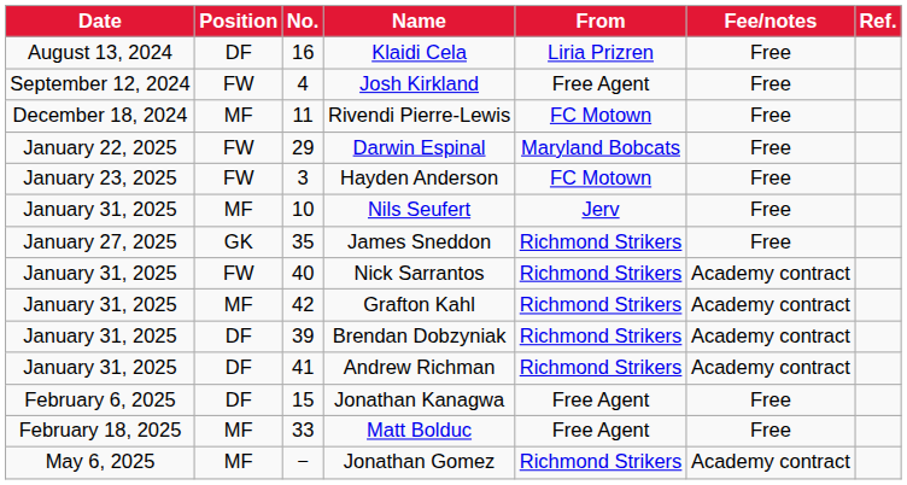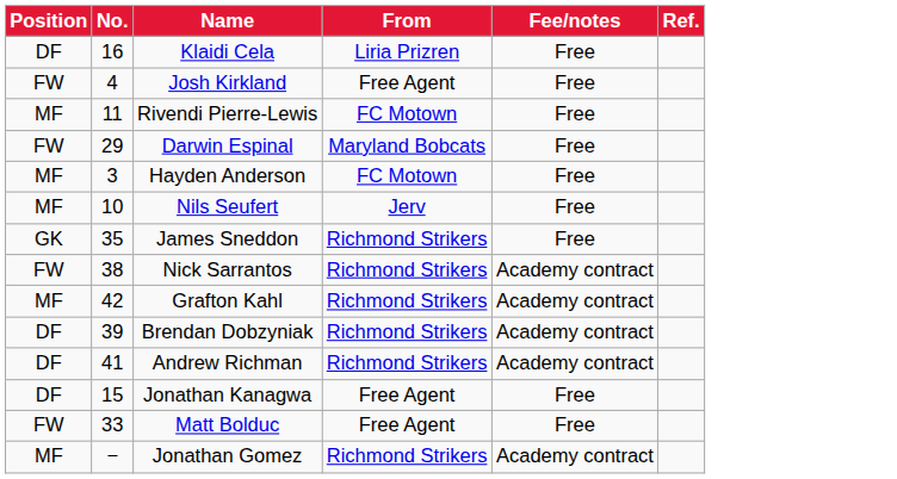 <table class="wikitable" style="text-align:center">
 <tr>
-<th style="background:#E31735; color:#FFFFFF;">Date</th>
 <th style="background:#E31735; color:#FFFFFF;">Position</th>
 <th style="background:#E31735; color:#FFFFFF;">No.</th>
 <th style="background:#E31735; color:#FFFFFF;">Name</th>
 <th style="background:#E31735; color:#FFFFFF;">From</th>
 <th style="background:#E31735; color:#FFFFFF;">Fee/notes</th>
 <th style="background:#E31735; color:#FFFFFF;">Ref.</th>
 </tr>
 <tr>
-<td>August 13, 2024</td>
 <td>DF</td>
 <td>16</td>
 <td> <a href='#'>Klaidi Cela</a></td>
 <td> <a href='#'>Liria Prizren</a></td>
 <td>Free</td>
 <td></td>
 </tr>
 <tr>
-<td>September 12, 2024</td>
 <td>FW</td>
 <td>4</td>
 <td> <a href='#'>Josh Kirkland</a></td>
 <td>Free Agent</td>
 <td>Free</td>
 <td></td>
 </tr>
 <tr>
-<td>December 18, 2024</td>
 <td>MF</td>
 <td>11</td>
 <td> Rivendi Pierre-Lewis</td>
 <td>  <a href='#'>FC Motown</a></td>
 <td>Free</td>
 <td></td>
 </tr>
 <tr>
-<td>January 22, 2025</td>
 <td>FW</td>
 <td>29</td>
 <td> <a href='#'>Darwin Espinal</a></td>
 <td> <a href='#'>Maryland Bobcats</a></td>
 <td>Free</td>
 <td></td>
 </tr>
 <tr>
-<td>January 23, 2025</td>
-<td>FW</td>
+<td>MF</td>
 <td>3</td>
 <td> Hayden Anderson</td>
 <td>  <a href='#'>FC Motown</a></td>
 <td>Free</td>
 <td></td>
 </tr>
 <tr>
-<td>January 31, 2025</td>
 <td>MF</td>
 <td>10</td>
 <td> <a href='#'>Nils Seufert</a></td>
 <td> <a href='#'>Jerv</a></td>
 <td>Free</td>
 <td></td>
 </tr>
 <tr>
-<td>January 27, 2025</td>
 <td>GK</td>
 <td>35</td>
 <td> James Sneddon</td>
 <td> <a href='#'>Richmond Strikers</a></td>
 <td>Free</td>
 <td></td>
 </tr>
 <tr>
-<td>January 31, 2025</td>
 <td>FW</td>
-<td>40</td>
+<td>38</td>
 <td> Nick Sarrantos</td>
 <td> <a href='#'>Richmond Strikers</a></td>
 <td>Academy contract</td>
 <td></td>
 </tr>
 <tr>
-<td>January 31, 2025</td>
 <td>MF</td>
 <td>42</td>
 <td> Grafton Kahl</td>
 <td> <a href='#'>Richmond Strikers</a></td>
 <td>Academy contract</td>
 <td></td>
 </tr>
 <tr>
-<td>January 31, 2025</td>
 <td>DF</td>
 <td>39</td>
 <td> Brendan Dobzyniak</td>
 <td> <a href='#'>Richmond Strikers</a></td>
 <td>Academy contract</td>
 <td></td>
 </tr>
 <tr>
-<td>January 31, 2025</td>
 <td>DF</td>
 <td>41</td>
 <td> Andrew Richman</td>
 <td> <a href='#'>Richmond Strikers</a></td>
 <td>Academy contract</td>
 <td></td>
 </tr>
 <tr>
-<td>February 6, 2025</td>
 <td>DF</td>
 <td>15</td>
 <td> Jonathan Kanagwa</td>
 <td>Free Agent</td>
 <td>Free</td>
 <td></td>
 </tr>
 <tr>
-<td>February 18, 2025</td>
-<td>MF</td>
+<td>FW</td>
 <td>33</td>
 <td> <a href='#'>Matt Bolduc</a></td>
 <td>Free Agent</td>
 <td>Free</td>
 <td></td>
 </tr>
 <tr>
-<td>May 6, 2025</td>
 <td>MF</td>
 <td>−</td>
 <td> Jonathan Gomez</td>
 <td> <a href='#'>Richmond Strikers</a></td>
 <td>Academy contract</td>
 <td></td>
 </tr>
 </table>
